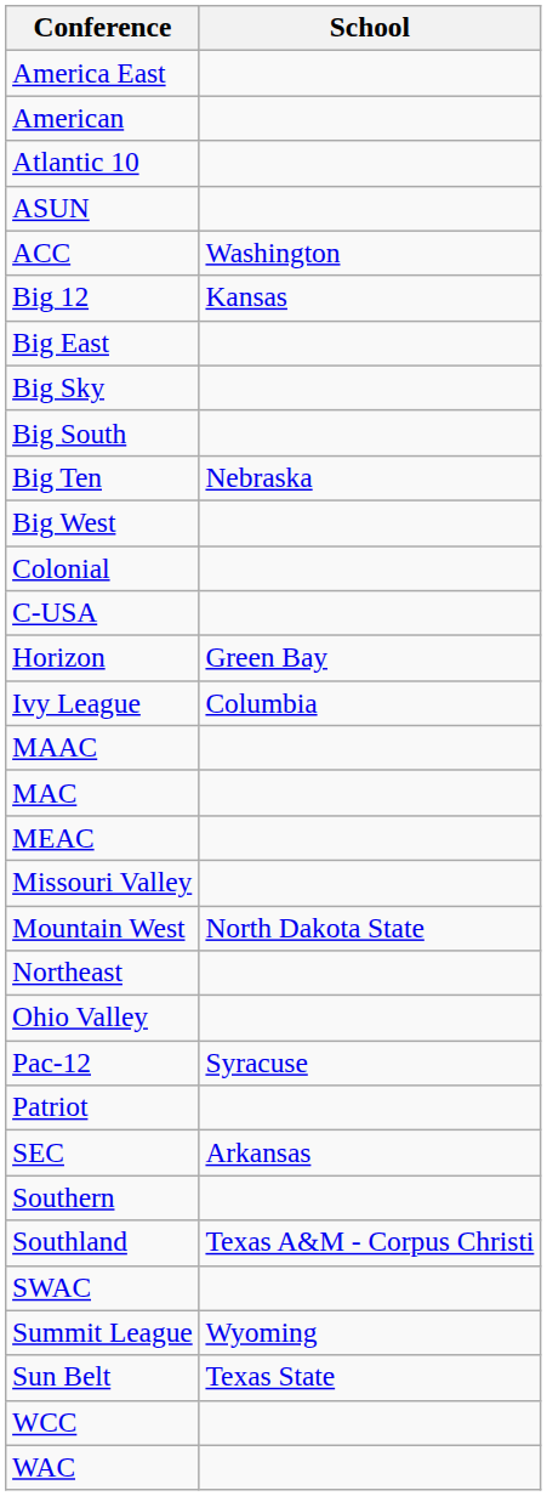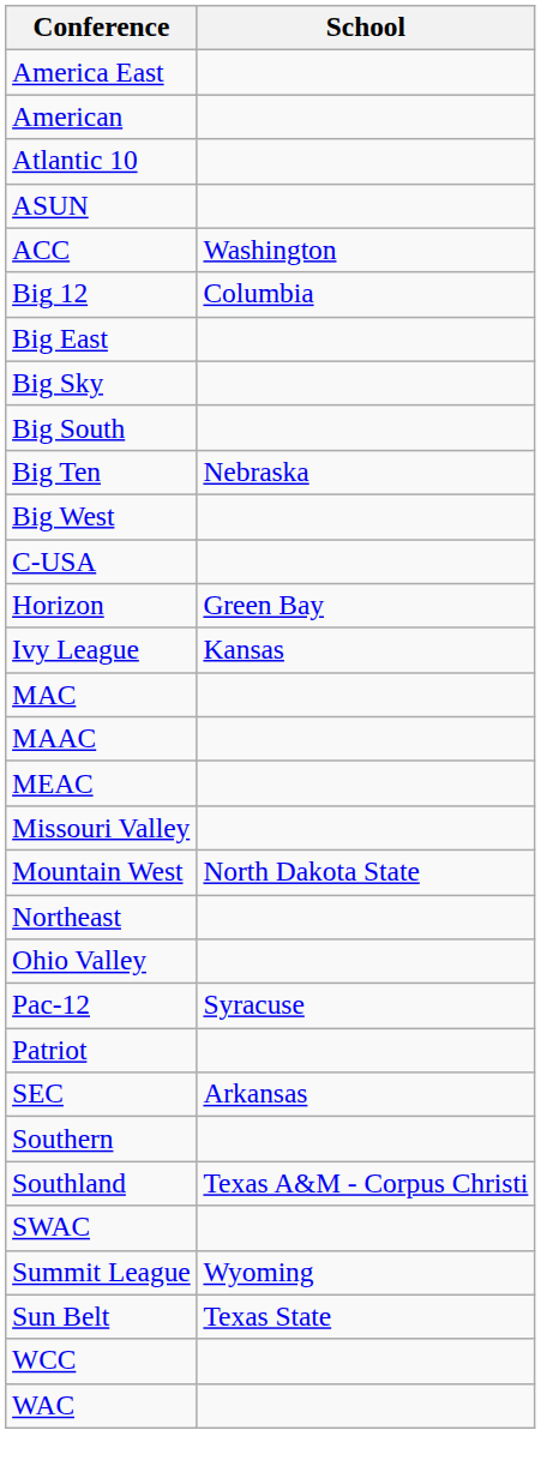 <table class="wikitable sortable">
 <tr>
 <th>Conference</th>
 <th>School</th>
 </tr>
 <tr>
 <td><a href='#'>America East</a></td>
 <td></td>
 </tr>
 <tr>
 <td><a href='#'>American</a></td>
 <td></td>
 </tr>
 <tr>
 <td><a href='#'>Atlantic 10</a></td>
 <td></td>
 </tr>
 <tr>
 <td><a href='#'>ASUN</a></td>
 <td></td>
 </tr>
 <tr>
 <td><a href='#'>ACC</a></td>
 <td><a href='#'>Washington</a></td>
 </tr>
 <tr>
 <td><a href='#'>Big 12</a></td>
-<td><a href='#'>Kansas</a></td>
+<td><a href='#'>Columbia</a></td>
 </tr>
 <tr>
 <td><a href='#'>Big East</a></td>
 <td></td>
 </tr>
 <tr>
 <td><a href='#'>Big Sky</a></td>
 <td></td>
 </tr>
 <tr>
 <td><a href='#'>Big South</a></td>
 <td></td>
 </tr>
 <tr>
 <td><a href='#'>Big Ten</a></td>
 <td><a href='#'>Nebraska</a></td>
 </tr>
 <tr>
 <td><a href='#'>Big West</a></td>
 <td></td>
 </tr>
 <tr>
-<td><a href='#'>Colonial</a></td>
-<td></td>
-</tr>
-<tr>
 <td><a href='#'>C-USA</a></td>
 <td></td>
 </tr>
 <tr>
 <td><a href='#'>Horizon</a></td>
 <td><a href='#'>Green Bay</a></td>
 </tr>
 <tr>
 <td><a href='#'>Ivy League</a></td>
-<td><a href='#'>Columbia</a></td>
+<td><a href='#'>Kansas</a></td>
+</tr>
+<tr>
+<td><a href='#'>MAC</a></td>
+<td></td>
 </tr>
 <tr>
 <td><a href='#'>MAAC</a></td>
-<td></td>
-</tr>
-<tr>
-<td><a href='#'>MAC</a></td>
 <td></td>
 </tr>
 <tr>
 <td><a href='#'>MEAC</a></td>
 <td></td>
 </tr>
 <tr>
 <td><a href='#'>Missouri Valley</a></td>
 <td></td>
 </tr>
 <tr>
 <td><a href='#'>Mountain West</a></td>
 <td><a href='#'>North Dakota State</a></td>
 </tr>
 <tr>
 <td><a href='#'>Northeast</a></td>
 <td></td>
 </tr>
 <tr>
 <td><a href='#'>Ohio Valley</a></td>
 <td></td>
 </tr>
 <tr>
 <td><a href='#'>Pac-12</a></td>
 <td><a href='#'>Syracuse</a></td>
 </tr>
 <tr>
 <td><a href='#'>Patriot</a></td>
 <td></td>
 </tr>
 <tr>
 <td><a href='#'>SEC</a></td>
 <td><a href='#'>Arkansas</a></td>
 </tr>
 <tr>
 <td><a href='#'>Southern</a></td>
 <td></td>
 </tr>
 <tr>
 <td><a href='#'>Southland</a></td>
 <td><a href='#'>Texas A&M - Corpus Christi</a></td>
 </tr>
 <tr>
 <td><a href='#'>SWAC</a></td>
 <td></td>
 </tr>
 <tr>
 <td><a href='#'>Summit League</a></td>
 <td><a href='#'>Wyoming</a></td>
 </tr>
 <tr>
 <td><a href='#'>Sun Belt</a></td>
 <td><a href='#'>Texas State</a></td>
 </tr>
 <tr>
 <td><a href='#'>WCC</a></td>
 <td></td>
 </tr>
 <tr>
 <td><a href='#'>WAC</a></td>
 <td></td>
 </tr>
 </table>
